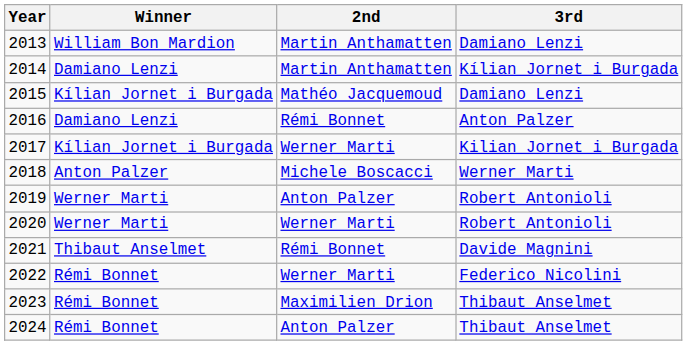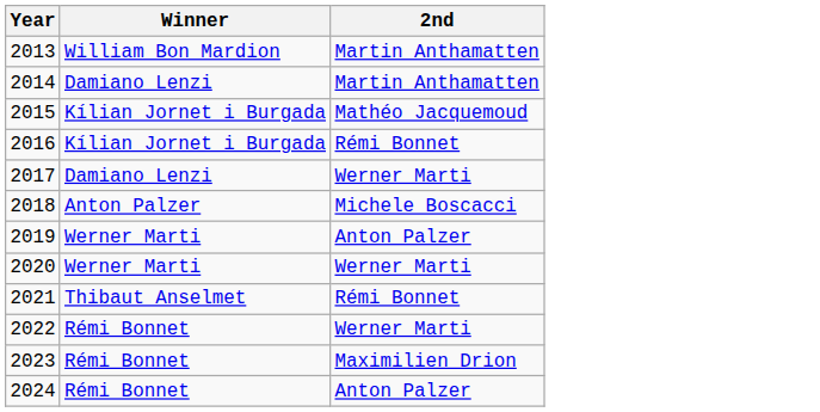 <table class="wikitable">
 <tr>
 <th>Year</th>
 <th>Winner</th>
 <th>2nd</th>
-<th>3rd</th>
 </tr>
 <tr>
 <td>2013</td>
 <td> <a href='#'>William Bon Mardion</a></td>
 <td> <a href='#'>Martin Anthamatten</a></td>
-<td> <a href='#'>Damiano Lenzi</a></td>
 </tr>
 <tr>
 <td>2014</td>
 <td> <a href='#'>Damiano Lenzi</a></td>
 <td> <a href='#'>Martin Anthamatten</a></td>
-<td> <a href='#'>Kílian Jornet i Burgada</a></td>
 </tr>
 <tr>
 <td>2015</td>
 <td> <a href='#'>Kílian Jornet i Burgada</a></td>
 <td> <a href='#'>Mathéo Jacquemoud</a></td>
-<td> <a href='#'>Damiano Lenzi</a></td>
 </tr>
 <tr>
 <td>2016</td>
-<td> <a href='#'>Damiano Lenzi</a></td>
+<td> <a href='#'>Kílian Jornet i Burgada</a></td>
 <td> <a href='#'>Rémi Bonnet</a></td>
-<td> <a href='#'>Anton Palzer</a></td>
 </tr>
 <tr>
 <td>2017</td>
-<td> <a href='#'>Kílian Jornet i Burgada</a></td>
+<td> <a href='#'>Damiano Lenzi</a></td>
 <td> <a href='#'>Werner Marti</a></td>
-<td> <a href='#'>Kilian Jornet i Burgada</a></td>
 </tr>
 <tr>
 <td>2018</td>
 <td> <a href='#'>Anton Palzer</a></td>
 <td> <a href='#'>Michele Boscacci</a></td>
-<td> <a href='#'>Werner Marti</a></td>
 </tr>
 <tr>
 <td align="center">2019</td>
 <td> <a href='#'>Werner Marti</a></td>
 <td> <a href='#'>Anton Palzer</a></td>
-<td> <a href='#'>Robert Antonioli</a></td>
 </tr>
 <tr>
 <td align="center">2020</td>
 <td> <a href='#'>Werner Marti</a></td>
 <td> <a href='#'>Werner Marti</a></td>
-<td> <a href='#'>Robert Antonioli</a></td>
 </tr>
 <tr>
 <td>2021</td>
 <td> <a href='#'>Thibaut Anselmet</a></td>
 <td> <a href='#'>Rémi Bonnet</a></td>
-<td> <a href='#'>Davide Magnini</a></td>
 </tr>
 <tr>
 <td>2022</td>
 <td> <a href='#'>Rémi Bonnet</a></td>
 <td> <a href='#'>Werner Marti</a></td>
-<td> <a href='#'>Federico Nicolini</a></td>
 </tr>
 <tr>
 <td>2023</td>
 <td> <a href='#'>Rémi Bonnet</a></td>
 <td> <a href='#'>Maximilien Drion</a></td>
-<td> <a href='#'>Thibaut Anselmet</a></td>
 </tr>
 <tr>
 <td>2024</td>
 <td> <a href='#'>Rémi Bonnet</a></td>
 <td> <a href='#'>Anton Palzer</a></td>
-<td> <a href='#'>Thibaut Anselmet</a></td>
 </tr>
 </table>
